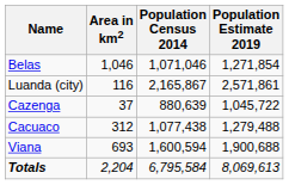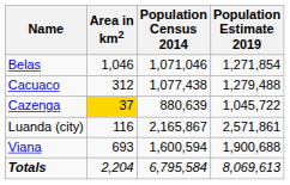 <table class="sortable wikitable">
 <tr>
 <th>Name</th>
 <th>Area in <br> km<sup>2</sup></th>
 <th>Population<br>Census<br>2014</th>
 <th>Population<br>Estimate<br>2019</th>
 </tr>
 <tr>
 <td><a href='#'>Belas</a></td>
 <td align="right">1,046</td>
 <td align="right">1,071,046</td>
 <td align="right">1,271,854</td>
 </tr>
 <tr>
+<td><a href='#'>Cacuaco</a></td>
+<td align="right">312</td>
+<td align="right">1,077,438</td>
+<td align="right">1,279,488</td>
+</tr>
+<tr>
+<td><a href='#'>Cazenga</a></td>
+<td align="right" style="background: gold;">37</td>
+<td align="right">880,639</td>
+<td align="right">1,045,722</td>
+</tr>
+<tr>
 <td>Luanda (city)</td>
 <td align="right">116</td>
 <td align="right">2,165,867</td>
 <td align="right">2,571,861</td>
-</tr>
-<tr>
-<td><a href='#'>Cazenga</a></td>
-<td align="right">37</td>
-<td align="right">880,639</td>
-<td align="right">1,045,722</td>
-</tr>
-<tr>
-<td><a href='#'>Cacuaco</a></td>
-<td align="right">312</td>
-<td align="right">1,077,438</td>
-<td align="right">1,279,488</td>
 </tr>
 <tr>
 <td><a href='#'>Viana</a></td>
 <td align="right">693</td>
 <td align="right">1,600,594</td>
 <td align="right">1,900,688</td>
 </tr>
 <tr>
 <td><strong><em>Totals</em></strong></td>
 <td align="right"><em>2,204</em></td>
 <td align="right"><em>6,795,584</em></td>
 <td align="right"><em>8,069,613</em></td>
 </tr>
 </table>
